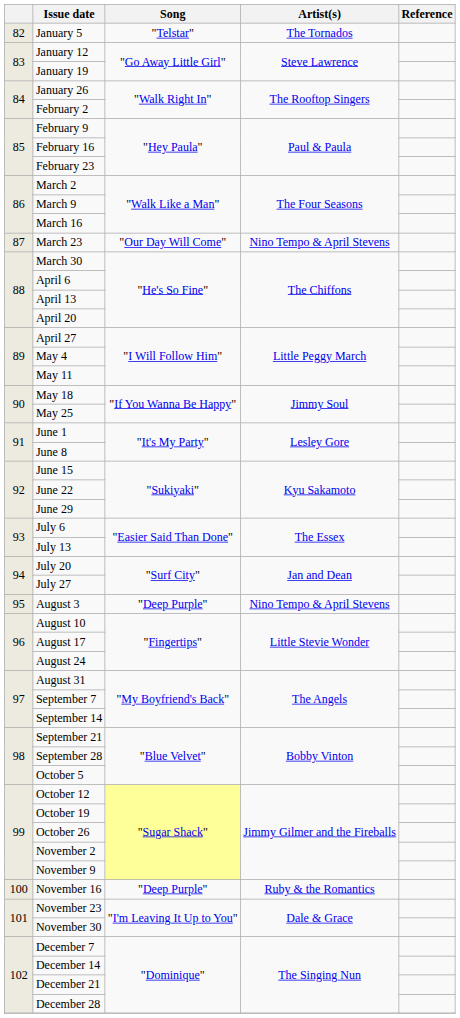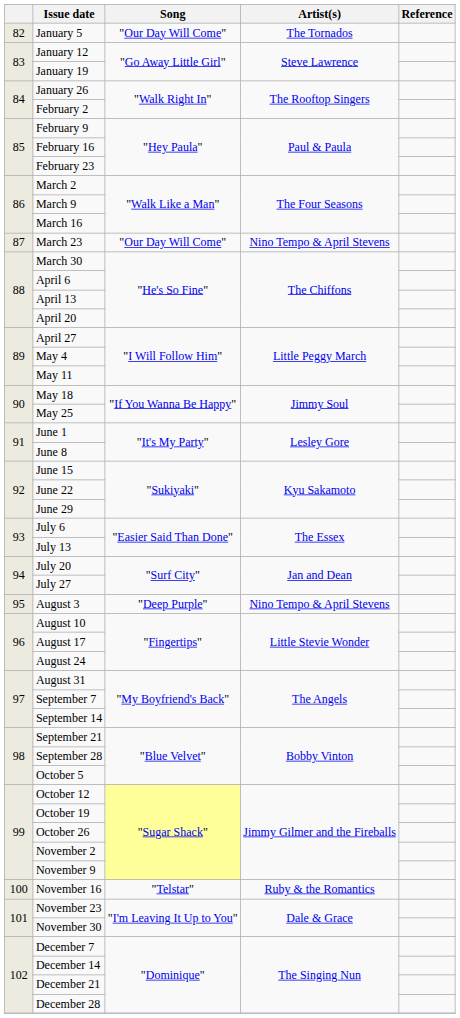 <table class="wikitable">
 <tr>
 <th width=31></th>
 <th>Issue date</th>
 <th>Song</th>
 <th>Artist(s)</th>
 <th>Reference</th>
 </tr>
 <tr>
 <td bgcolor=#EDEAE0 align=center>82</td>
 <td>January 5</td>
-<td align="center">"<a href='#'>Telstar</a>"</td>
+<td align="center">"<a href='#'>Our Day Will Come</a>"</td>
 <td align="center"><a href='#'>The Tornados</a></td>
 <td align="center"></td>
 </tr>
 <tr>
 <td bgcolor=#EDEAE0 align=center rowspan=2>83</td>
 <td>January 12</td>
 <td align="center" rowspan="2">"<a href='#'>Go Away Little Girl</a>"</td>
 <td align="center" rowspan="2"><a href='#'>Steve Lawrence</a></td>
 <td align="center"></td>
 </tr>
 <tr>
 <td>January 19</td>
 <td align="center"></td>
 </tr>
 <tr>
 <td bgcolor=#EDEAE0 align=center rowspan=2>84</td>
 <td>January 26</td>
 <td align="center" rowspan="2">"<a href='#'>Walk Right In</a>"</td>
 <td align="center" rowspan="2"><a href='#'>The Rooftop Singers</a></td>
 <td align="center"></td>
 </tr>
 <tr>
 <td>February 2</td>
 <td align="center"></td>
 </tr>
 <tr>
 <td bgcolor=#EDEAE0 align=center rowspan=3>85</td>
 <td>February 9</td>
 <td align="center" rowspan="3">"<a href='#'>Hey Paula</a>"</td>
 <td align="center" rowspan="3"><a href='#'>Paul & Paula</a></td>
 <td align="center"></td>
 </tr>
 <tr>
 <td>February 16</td>
 <td align="center"></td>
 </tr>
 <tr>
 <td>February 23</td>
 <td align="center"></td>
 </tr>
 <tr>
 <td bgcolor=#EDEAE0 align=center rowspan=3>86</td>
 <td>March 2</td>
 <td align="center" rowspan="3">"<a href='#'>Walk Like a Man</a>"</td>
 <td align="center" rowspan="3"><a href='#'>The Four Seasons</a></td>
 <td align="center"></td>
 </tr>
 <tr>
 <td>March 9</td>
 <td align="center"></td>
 </tr>
 <tr>
 <td>March 16</td>
 <td align="center"></td>
 </tr>
 <tr>
 <td bgcolor=#EDEAE0 align=center>87</td>
 <td>March 23</td>
 <td align="center">"<a href='#'>Our Day Will Come</a>"</td>
 <td align="center"><a href='#'>Nino Tempo & April Stevens</a></td>
 <td align="center"></td>
 </tr>
 <tr>
 <td bgcolor=#EDEAE0 align=center rowspan=4>88</td>
 <td>March 30</td>
 <td align="center" rowspan="4">"<a href='#'>He's So Fine</a>"</td>
 <td align="center" rowspan="4"><a href='#'>The Chiffons</a></td>
 <td align="center"></td>
 </tr>
 <tr>
 <td>April 6</td>
 <td align="center"></td>
 </tr>
 <tr>
 <td>April 13</td>
 <td align="center"></td>
 </tr>
 <tr>
 <td>April 20</td>
 <td align="center"></td>
 </tr>
 <tr>
 <td bgcolor=#EDEAE0 align=center rowspan=3>89</td>
 <td>April 27</td>
 <td align="center" rowspan="3">"<a href='#'>I Will Follow Him</a>"</td>
 <td align="center" rowspan="3"><a href='#'>Little Peggy March</a></td>
 <td align="center"></td>
 </tr>
 <tr>
 <td>May 4</td>
 <td align="center"></td>
 </tr>
 <tr>
 <td>May 11</td>
 <td align="center"></td>
 </tr>
 <tr>
 <td bgcolor=#EDEAE0 align=center rowspan=2>90</td>
 <td>May 18</td>
 <td align="center" rowspan="2">"<a href='#'>If You Wanna Be Happy</a>"</td>
 <td align="center" rowspan="2"><a href='#'>Jimmy Soul</a></td>
 <td align="center"></td>
 </tr>
 <tr>
 <td>May 25</td>
 <td align="center"></td>
 </tr>
 <tr>
 <td bgcolor=#EDEAE0 align=center rowspan=2>91</td>
 <td>June 1</td>
 <td align="center" rowspan="2">"<a href='#'>It's My Party</a>"</td>
 <td align="center" rowspan="2"><a href='#'>Lesley Gore</a></td>
 <td align="center"></td>
 </tr>
 <tr>
 <td>June 8</td>
 <td align="center"></td>
 </tr>
 <tr>
 <td bgcolor=#EDEAE0 align=center rowspan=3>92</td>
 <td>June 15</td>
 <td align="center" rowspan="3">"<a href='#'>Sukiyaki</a>"</td>
 <td align="center" rowspan="3"><a href='#'>Kyu Sakamoto</a></td>
 <td align="center"></td>
 </tr>
 <tr>
 <td>June 22</td>
 <td align="center"></td>
 </tr>
 <tr>
 <td>June 29</td>
 <td align="center"></td>
 </tr>
 <tr>
 <td bgcolor=#EDEAE0 align=center rowspan=2>93</td>
 <td>July 6</td>
 <td align="center" rowspan="2">"<a href='#'>Easier Said Than Done</a>"</td>
 <td align="center" rowspan="2"><a href='#'>The Essex</a></td>
 <td align="center"></td>
 </tr>
 <tr>
 <td>July 13</td>
 <td align="center"></td>
 </tr>
 <tr>
 <td bgcolor=#EDEAE0 align=center rowspan=2>94</td>
 <td>July 20</td>
 <td align="center" rowspan="2">"<a href='#'>Surf City</a>"</td>
 <td align="center" rowspan="2"><a href='#'>Jan and Dean</a></td>
 <td align="center"></td>
 </tr>
 <tr>
 <td>July 27</td>
 <td align="center"></td>
 </tr>
 <tr>
 <td bgcolor=#EDEAE0 align=center>95</td>
 <td>August 3</td>
 <td align="center">"<a href='#'>Deep Purple</a>"</td>
 <td align="center"><a href='#'>Nino Tempo & April Stevens</a></td>
 <td align="center"></td>
 </tr>
 <tr>
 <td bgcolor=#EDEAE0 align=center rowspan=3>96</td>
 <td>August 10</td>
 <td align="center" rowspan="3">"<a href='#'>Fingertips</a>"</td>
 <td align="center" rowspan="3"><a href='#'>Little Stevie Wonder</a></td>
 <td align="center"></td>
 </tr>
 <tr>
 <td>August 17</td>
 <td align="center"></td>
 </tr>
 <tr>
 <td>August 24</td>
 <td align="center"></td>
 </tr>
 <tr>
 <td bgcolor=#EDEAE0 align=center rowspan=3>97</td>
 <td>August 31</td>
 <td align="center" rowspan="3">"<a href='#'>My Boyfriend's Back</a>"</td>
 <td align="center" rowspan="3"><a href='#'>The Angels</a></td>
 <td align="center"></td>
 </tr>
 <tr>
 <td>September 7</td>
 <td align="center"></td>
 </tr>
 <tr>
 <td>September 14</td>
 <td align="center"></td>
 </tr>
 <tr>
 <td bgcolor=#EDEAE0 align=center rowspan=3>98</td>
 <td>September 21</td>
 <td align="center" rowspan="3">"<a href='#'>Blue Velvet</a>"</td>
 <td align="center" rowspan="3"><a href='#'>Bobby Vinton</a></td>
 <td align="center"></td>
 </tr>
 <tr>
 <td>September 28</td>
 <td align="center"></td>
 </tr>
 <tr>
 <td>October 5</td>
 <td align="center"></td>
 </tr>
 <tr>
 <td bgcolor=#EDEAE0 align=center rowspan=5>99</td>
 <td>October 12</td>
 <td bgcolor=#FFFF99 align="center" rowspan="5">"<a href='#'>Sugar Shack</a>"</td>
 <td align="center" rowspan="5"><a href='#'>Jimmy Gilmer and the Fireballs</a></td>
 <td align="center"></td>
 </tr>
 <tr>
 <td>October 19</td>
 <td align="center"></td>
 </tr>
 <tr>
 <td>October 26</td>
 <td align="center"></td>
 </tr>
 <tr>
 <td>November 2</td>
 <td align="center"></td>
 </tr>
 <tr>
 <td>November 9</td>
 <td align="center"></td>
 </tr>
 <tr>
 <td bgcolor=#EDEAE0 align=center>100</td>
 <td>November 16</td>
-<td align="center">"<a href='#'>Deep Purple</a>"</td>
+<td align="center">"<a href='#'>Telstar</a>"</td>
 <td align="center"><a href='#'>Ruby & the Romantics</a></td>
 <td align="center"></td>
 </tr>
 <tr>
 <td bgcolor=#EDEAE0 align=center rowspan=2>101</td>
 <td>November 23</td>
 <td align="center" rowspan="2">"<a href='#'>I'm Leaving It Up to You</a>"</td>
 <td align="center" rowspan="2"><a href='#'>Dale & Grace</a></td>
 <td align="center"></td>
 </tr>
 <tr>
 <td>November 30</td>
 <td align="center"></td>
 </tr>
 <tr>
 <td bgcolor=#EDEAE0 align=center rowspan=4>102</td>
 <td>December 7</td>
 <td align="center" rowspan="4">"<a href='#'>Dominique</a>"</td>
 <td align="center" rowspan="4"><a href='#'>The Singing Nun</a></td>
 <td align="center"></td>
 </tr>
 <tr>
 <td>December 14</td>
 <td align="center"></td>
 </tr>
 <tr>
 <td>December 21</td>
 <td align="center"></td>
 </tr>
 <tr>
 <td>December 28</td>
 <td align="center"></td>
 </tr>
 <tr>
 </tr>
 </table>
